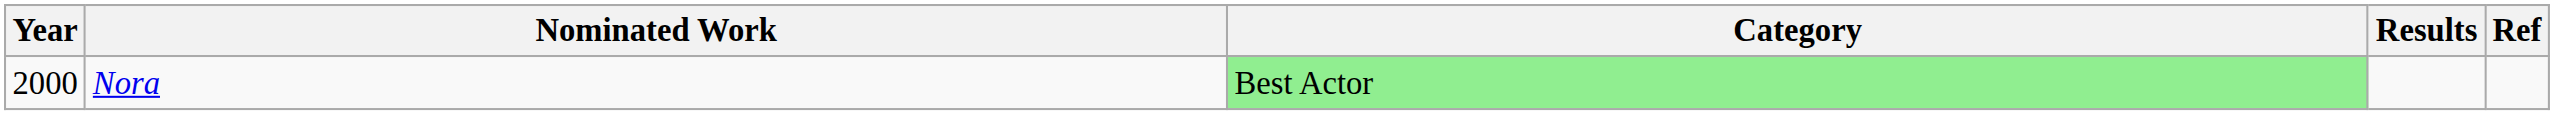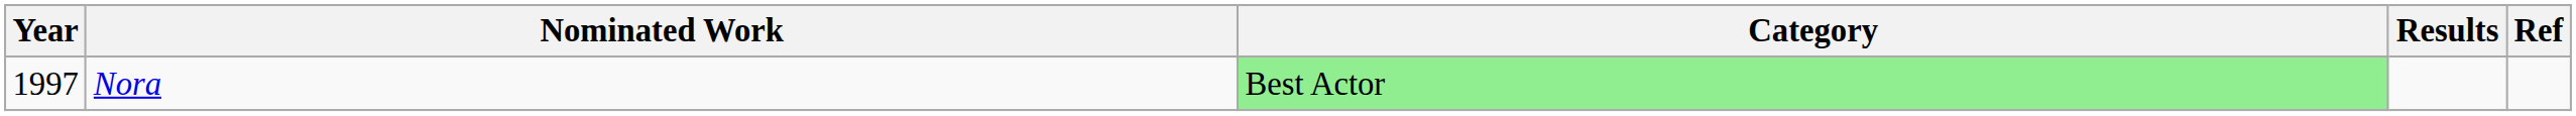 <table class="wikitable">
 <tr>
 <th scope="col" style="width:1em;">Year</th>
 <th scope="col" style="width:35em;">Nominated Work</th>
 <th scope="col" style="width:35em;">Category</th>
 <th scope="col" style="width:1em;">Results</th>
 <th scope="col" style="width:1em;">Ref</th>
 </tr>
 <tr>
-<td>2000</td>
+<td>1997</td>
 <td><em><a href='#'>Nora</a></em></td>
 <td style="background: lightgreen;">Best Actor</td>
 <td></td>
 <td></td>
 </tr>
 </table>
